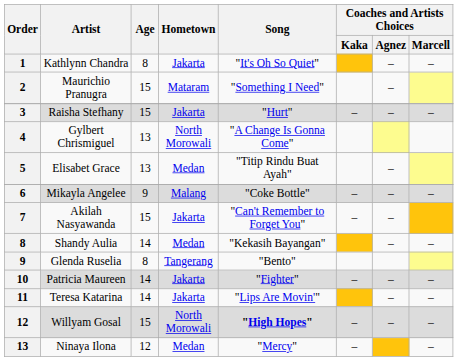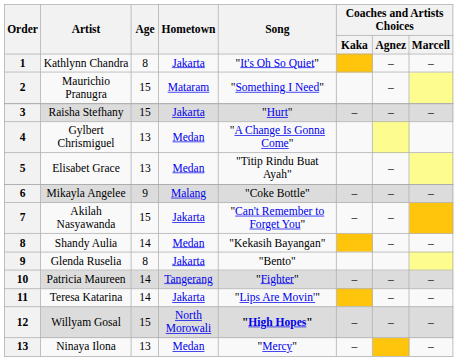 <table class="wikitable" style="text-align:center; width:100%;">
 <tr>
 <th rowspan="2" scope="col" style="width:06%;">Order</th>
 <th rowspan="2" scope="col" style="width:20%;">Artist</th>
 <th rowspan="2" scope="col" style="width:06%;">Age</th>
 <th rowspan="2" scope="col" style="width:13%;">Hometown</th>
 <th rowspan="2" scope="col" style="width:26%;">Song</th>
 <th colspan="3" scope="col" style="width:40%;">Coaches and Artists Choices</th>
 </tr>
 <tr>
 <th style="width:08%;">Kaka</th>
 <th style="width:08%;">Agnez</th>
 <th style="width:08%;">Marcell</th>
 </tr>
 <tr>
 <th>1</th>
 <td>Kathlynn Chandra</td>
 <td>8</td>
 <td><a href='#'>Jakarta</a></td>
 <td>"<a href='#'>It's Oh So Quiet</a>"</td>
 <td style="background:#ffc40c"><strong></strong></td>
 <td>–</td>
 <td>–</td>
 </tr>
 <tr>
 <th>2</th>
 <td>Maurichio Pranugra</td>
 <td>15</td>
 <td><a href='#'>Mataram</a></td>
 <td>"<a href='#'>Something I Need</a>"</td>
 <td><strong></strong></td>
 <td>–</td>
 <td style="background:#fdfc8f"><strong></strong></td>
 </tr>
 <tr>
 </tr>
 <tr style="background:#DCDCDC;">
 <th>3</th>
 <td>Raisha Stefhany</td>
 <td>15</td>
 <td><a href='#'>Jakarta</a></td>
 <td>"<a href='#'>Hurt</a>"</td>
 <td>–</td>
 <td>–</td>
 <td>–</td>
 </tr>
 <tr>
 <th>4</th>
 <td>Gylbert Chrismiguel</td>
 <td>13</td>
-<td><a href='#'>North Morowali</a></td>
+<td><a href='#'>Medan</a></td>
 <td>"<a href='#'>A Change Is Gonna Come</a>"</td>
 <td><strong></strong></td>
 <td style="background:#fdfc8f"><strong></strong></td>
 <td><strong></strong></td>
 </tr>
 <tr>
 <th>5</th>
 <td>Elisabet Grace</td>
 <td>13</td>
 <td><a href='#'>Medan</a></td>
 <td>"Titip Rindu Buat Ayah"</td>
 <td><strong></strong></td>
 <td>–</td>
 <td style="background:#fdfc8f"><strong></strong></td>
 </tr>
 <tr>
 </tr>
 <tr style="background:#DCDCDC;">
 <th>6</th>
 <td>Mikayla Angelee</td>
 <td>9</td>
 <td><a href='#'>Malang</a></td>
 <td>"Coke Bottle"</td>
 <td>–</td>
 <td>–</td>
 <td>–</td>
 </tr>
 <tr>
 <th>7</th>
 <td>Akilah Nasyawanda</td>
 <td>15</td>
 <td><a href='#'>Jakarta</a></td>
 <td>"<a href='#'>Can't Remember to Forget You</a>"</td>
 <td>–</td>
 <td>–</td>
 <td style="background:#ffc40c"><strong></strong></td>
 </tr>
 <tr>
 <th>8</th>
 <td>Shandy Aulia</td>
 <td>14</td>
 <td><a href='#'>Medan</a></td>
 <td>"Kekasih Bayangan"</td>
 <td style="background:#ffc40c"><strong></strong></td>
 <td>–</td>
 <td>–</td>
 </tr>
 <tr>
 <th>9</th>
 <td>Glenda Ruselia</td>
 <td>8</td>
-<td><a href='#'>Tangerang</a></td>
+<td><a href='#'>Jakarta</a></td>
 <td>"Bento"</td>
 <td><strong></strong></td>
 <td><strong></strong></td>
 <td style="background:#fdfc8f"><strong></strong></td>
 </tr>
 <tr style="background:#DCDCDC;">
 <th>10</th>
 <td>Patricia Maureen</td>
 <td>14</td>
-<td><a href='#'>Jakarta</a></td>
+<td><a href='#'>Tangerang</a></td>
 <td>"<a href='#'>Fighter</a>"</td>
 <td>–</td>
 <td>–</td>
 <td>–</td>
 </tr>
 <tr>
 <th>11</th>
 <td>Teresa Katarina</td>
 <td>14</td>
 <td><a href='#'>Jakarta</a></td>
 <td>"<a href='#'>Lips Are Movin'</a>"</td>
 <td style="background:#ffc40c"><strong></strong></td>
 <td>–</td>
 <td>–</td>
 </tr>
 <tr style="background:#DCDCDC;">
 <th>12</th>
 <td>Willyam Gosal</td>
 <td>15</td>
 <td><a href='#'>North Morowali</a></td>
 <td><strong>"<a href='#'>High Hopes</a>"</strong></td>
 <td>–</td>
 <td>–</td>
 <td>–</td>
 </tr>
 <tr>
 <th>13</th>
 <td>Ninaya Ilona</td>
-<td>12</td>
+<td>13</td>
 <td><a href='#'>Medan</a></td>
 <td>"<a href='#'>Mercy</a>"</td>
 <td>–</td>
 <td style="background:#ffc40c"><strong></strong></td>
 <td>–</td>
 </tr>
 </table>
